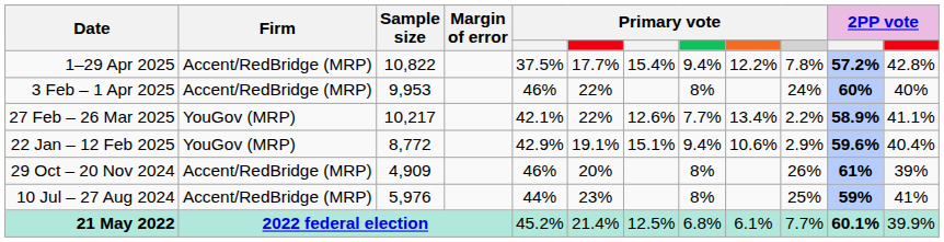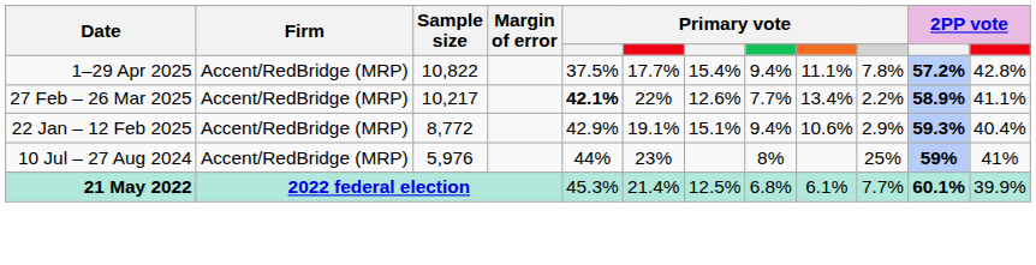 <table class="nowrap wikitable tpl-blanktable" style=text-align:center;font-size:90%>
 <tr>
 <th rowspan=2>Date</th>
 <th rowspan=2>Firm</th>
 <th rowspan=2>Sample<br>size</th>
 <th rowspan=2>Margin<br>of error</th>
 <th colspan=6>Primary vote</th>
 <th colspan=2 class=unsortable style=background:#ebbce3><a href='#'>2PP vote</a></th>
 </tr>
 <tr>
 <th style=background:></th>
 <th style="background:#F00011"></th>
 <th style=background:></th>
 <th style=background:#10C25B></th>
 <th style=background:#f36c21></th>
 <th style=background:lightgray></th>
 <th style=background:></th>
 <th style="background:#F00011"></th>
 </tr>
 <tr>
 <td align=right>1–29 Apr 2025</td>
 <td align=left>Accent/RedBridge (MRP)</td>
 <td>10,822</td>
 <td></td>
 <td>37.5%</td>
 <td>17.7%</td>
 <td>15.4%</td>
 <td>9.4%</td>
-<td>12.2%</td>
+<td>11.1%</td>
 <td>7.8%</td>
 <th style="background:#B6CDFB">57.2%</th>
 <td>42.8%</td>
 </tr>
 <tr>
-<td align=right>3 Feb – 1 Apr 2025</td>
+<td align=right>27 Feb – 26 Mar 2025</td>
 <td align=left>Accent/RedBridge (MRP)</td>
-<td>9,953</td>
-<td></td>
-<td>46%</td>
-<td>22%</td>
-<td></td>
-<td>8%</td>
-<td></td>
-<td>24%</td>
-<th style="background:#B6CDFB">60%</th>
-<td>40%</td>
-</tr>
-<tr>
-<td align=right>27 Feb – 26 Mar 2025</td>
-<td align=left>YouGov (MRP)</td>
 <td>10,217</td>
 <td></td>
-<td>42.1%</td>
+<td><strong>42.1%</strong></td>
 <td>22%</td>
 <td>12.6%</td>
 <td>7.7%</td>
 <td>13.4%</td>
 <td>2.2%</td>
 <th style="background:#B6CDFB">58.9%</th>
 <td>41.1%</td>
 </tr>
 <tr>
 <td align=right>22 Jan – 12 Feb 2025</td>
-<td align=left>YouGov (MRP)</td>
+<td align=left>Accent/RedBridge (MRP)</td>
 <td>8,772</td>
 <td></td>
 <td>42.9%</td>
 <td>19.1%</td>
 <td>15.1%</td>
 <td>9.4%</td>
 <td>10.6%</td>
 <td>2.9%</td>
-<th style="background:#B6CDFB">59.6%</th>
+<th style="background:#B6CDFB">59.3%</th>
 <td>40.4%</td>
-</tr>
-<tr>
-<td align=right>29 Oct – 20 Nov 2024</td>
-<td align=left>Accent/RedBridge (MRP)</td>
-<td>4,909</td>
-<td></td>
-<td>46%</td>
-<td>20%</td>
-<td></td>
-<td>8%</td>
-<td></td>
-<td>26%</td>
-<th style="background:#B6CDFB">61%</th>
-<td>39%</td>
 </tr>
 <tr>
 <td align=right>10 Jul – 27 Aug 2024</td>
 <td align=left>Accent/RedBridge (MRP)</td>
 <td>5,976</td>
 <td></td>
 <td>44%</td>
 <td>23%</td>
 <td></td>
 <td>8%</td>
 <td></td>
 <td>25%</td>
 <th style="background:#B6CDFB">59%</th>
 <td>41%</td>
 </tr>
 <tr style="background:#b0e9db">
 <td style="text-align:right" data-sort-value="21-May-2022"><strong>21 May 2022</strong></td>
 <td colspan="3" style="text-align:center"><strong><a href='#'>2022 federal election</a></strong></td>
-<td>45.2%</td>
+<td>45.3%</td>
 <td>21.4%</td>
 <td>12.5%</td>
 <td>6.8%</td>
 <td>6.1%</td>
 <td>7.7%</td>
 <td><strong>60.1%</strong></td>
 <td>39.9%</td>
 </tr>
 </table>
